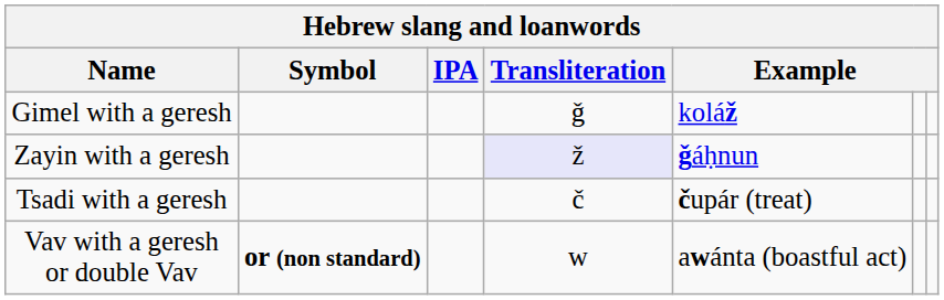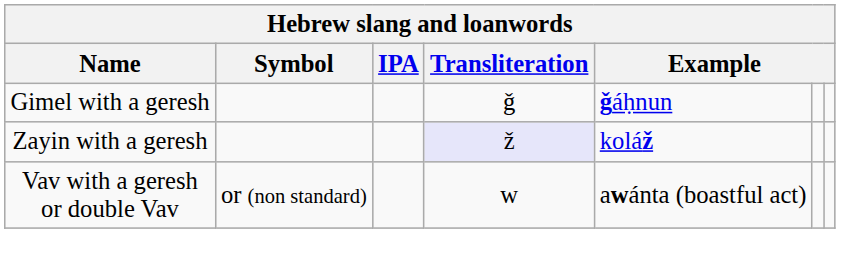 <table class="wikitable">
 <tr>
 <th ! colspan=7>Hebrew slang and loanwords</th>
 </tr>
 <tr>
 <th !>Name</th>
 <th !>Symbol</th>
 <th !><a href='#'>IPA</a></th>
 <th !><a href='#'>Transliteration</a></th>
 <th ! colspan=3>Example</th>
 </tr>
 <tr>
 <td align=center>Gimel with a geresh</td>
 <td align=center style="font-size:200%;"></td>
 <td style="text-align:center;"></td>
 <td style="text-align:center;">ǧ</td>
-<td style="text-align:left;"><a href='#'>kolá<strong>ž</strong></a></td>
+<td style="text-align:left;"><a href='#'><strong>ǧ</strong>áḥnun</a></td>
 <td></td>
 <td style="text-align:right;"></td>
 </tr>
 <tr>
 <td align=center>Zayin with a geresh</td>
 <td align=center style="font-size:200%;"></td>
 <td style="text-align:center;"></td>
 <td style="background: lavender; text-align:center;">ž</td>
-<td style="text-align:left;"><a href='#'><strong>ǧ</strong>áḥnun</a></td>
-<td></td>
-<td style="text-align:right;"></td>
-</tr>
-<tr>
-<td align=center>Tsadi with a geresh</td>
-<td align=center style="font-size:200%;"></td>
-<td style="text-align:center;"></td>
-<td style="text-align:center;">č</td>
-<td style="text-align:left;"><strong>č</strong>upár (treat)</td>
+<td style="text-align:left;"><a href='#'>kolá<strong>ž</strong></a></td>
 <td></td>
 <td style="text-align:right;"></td>
 </tr>
 <tr>
 <td align=center>Vav with a geresh<br>or double Vav</td>
-<td align=center><strong><span></span> or <span></span> <small>(non standard)</small></strong></td>
+<td align=center><span></span> or <span></span> <small>(non standard)</small></td>
 <td style="text-align:center;"></td>
 <td style="text-align:center;">w</td>
 <td style="text-align:left;">a<strong>w</strong>ánta (boastful act)</td>
 <td></td>
 <td style="text-align:right;"></td>
 </tr>
 </table>
